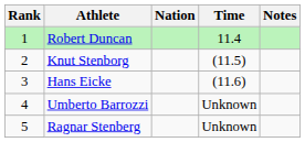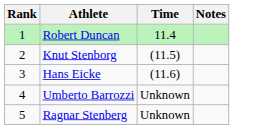 <table class="wikitable sortable" style="text-align:center">
 <tr>
 <th>Rank</th>
 <th>Athlete</th>
-<th>Nation</th>
 <th>Time</th>
 <th>Notes</th>
 </tr>
 <tr style="background:#bbf3bb;">
 <td>1</td>
 <td align=left><a href='#'>Robert Duncan</a></td>
-<td></td>
 <td>11.4</td>
 <td></td>
 </tr>
 <tr>
 <td>2</td>
 <td align=left><a href='#'>Knut Stenborg</a></td>
-<td align=left></td>
 <td>(11.5)</td>
 <td></td>
 </tr>
 <tr>
 <td>3</td>
 <td align=left><a href='#'>Hans Eicke</a></td>
-<td align=left></td>
 <td>(11.6)</td>
 <td></td>
 </tr>
 <tr>
 <td>4</td>
 <td align=left><a href='#'>Umberto Barrozzi</a></td>
-<td align=left></td>
 <td>Unknown</td>
 <td></td>
 </tr>
 <tr>
 <td>5</td>
 <td align=left><a href='#'>Ragnar Stenberg</a></td>
-<td align=left></td>
 <td>Unknown</td>
 <td></td>
 </tr>
 </table>
